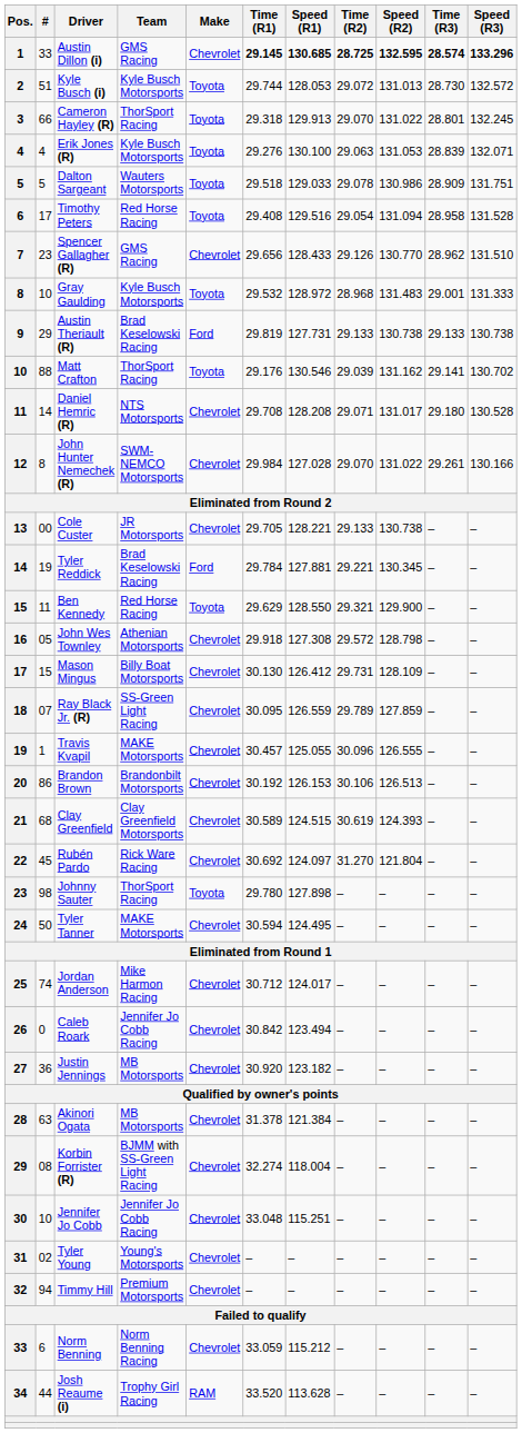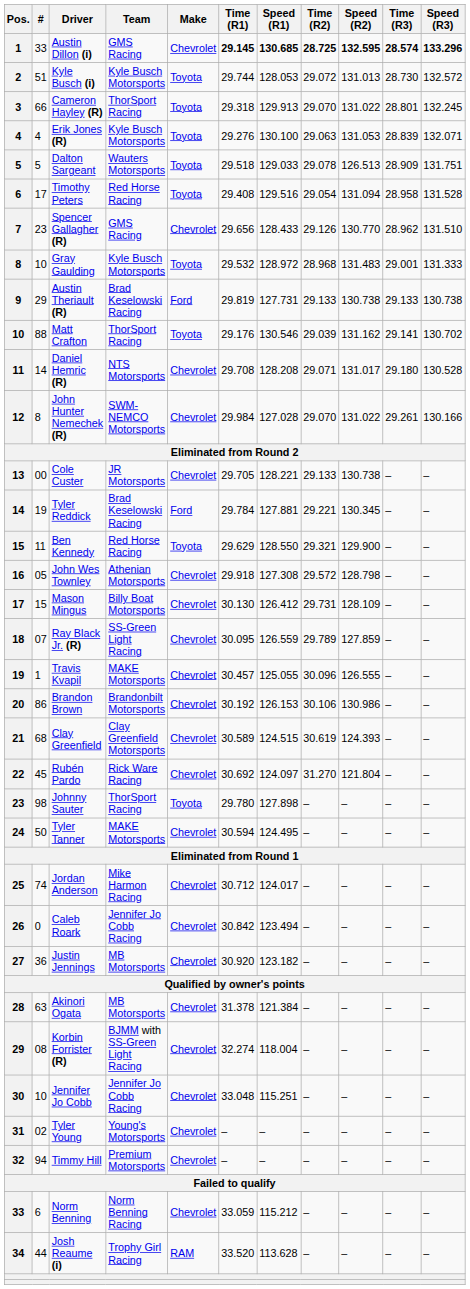 <table class="wikitable" style="font-size:95%">
 <tr>
 <th>Pos.</th>
 <th>#</th>
 <th>Driver</th>
 <th>Team</th>
 <th>Make</th>
 <th>Time (R1)</th>
 <th>Speed (R1)</th>
 <th>Time (R2)</th>
 <th>Speed (R2)</th>
 <th>Time (R3)</th>
 <th>Speed (R3)</th>
 </tr>
 <tr>
 <th>1</th>
 <td>33</td>
 <td><a href='#'>Austin Dillon</a> <strong>(i)</strong></td>
 <td><a href='#'>GMS Racing</a></td>
 <td><a href='#'>Chevrolet</a></td>
 <td><strong>29.145</strong></td>
 <td><strong>130.685</strong></td>
 <td><strong>28.725</strong></td>
 <td><strong>132.595</strong></td>
 <td><strong>28.574</strong></td>
 <td><strong>133.296</strong></td>
 </tr>
 <tr>
 <th>2</th>
 <td>51</td>
 <td><a href='#'>Kyle Busch</a> <strong>(i)</strong></td>
 <td><a href='#'>Kyle Busch Motorsports</a></td>
 <td><a href='#'>Toyota</a></td>
 <td>29.744</td>
 <td>128.053</td>
 <td>29.072</td>
 <td>131.013</td>
 <td>28.730</td>
 <td>132.572</td>
 </tr>
 <tr>
 <th>3</th>
 <td>66</td>
 <td><a href='#'>Cameron Hayley</a> <strong>(R)</strong></td>
 <td><a href='#'>ThorSport Racing</a></td>
 <td><a href='#'>Toyota</a></td>
 <td>29.318</td>
 <td>129.913</td>
 <td>29.070</td>
 <td>131.022</td>
 <td>28.801</td>
 <td>132.245</td>
 </tr>
 <tr>
 <th>4</th>
 <td>4</td>
 <td><a href='#'>Erik Jones</a> <strong>(R)</strong></td>
 <td><a href='#'>Kyle Busch Motorsports</a></td>
 <td><a href='#'>Toyota</a></td>
 <td>29.276</td>
 <td>130.100</td>
 <td>29.063</td>
 <td>131.053</td>
 <td>28.839</td>
 <td>132.071</td>
 </tr>
 <tr>
 <th>5</th>
 <td>5</td>
 <td><a href='#'>Dalton Sargeant</a></td>
 <td><a href='#'>Wauters Motorsports</a></td>
 <td><a href='#'>Toyota</a></td>
 <td>29.518</td>
 <td>129.033</td>
 <td>29.078</td>
-<td>130.986</td>
+<td>126.513</td>
 <td>28.909</td>
 <td>131.751</td>
 </tr>
 <tr>
 <th>6</th>
 <td>17</td>
 <td><a href='#'>Timothy Peters</a></td>
 <td><a href='#'>Red Horse Racing</a></td>
 <td><a href='#'>Toyota</a></td>
 <td>29.408</td>
 <td>129.516</td>
 <td>29.054</td>
 <td>131.094</td>
 <td>28.958</td>
 <td>131.528</td>
 </tr>
 <tr>
 <th>7</th>
 <td>23</td>
 <td><a href='#'>Spencer Gallagher</a> <strong>(R)</strong></td>
 <td><a href='#'>GMS Racing</a></td>
 <td><a href='#'>Chevrolet</a></td>
 <td>29.656</td>
 <td>128.433</td>
 <td>29.126</td>
 <td>130.770</td>
 <td>28.962</td>
 <td>131.510</td>
 </tr>
 <tr>
 <th>8</th>
 <td>10</td>
 <td><a href='#'>Gray Gaulding</a></td>
 <td><a href='#'>Kyle Busch Motorsports</a></td>
 <td><a href='#'>Toyota</a></td>
 <td>29.532</td>
 <td>128.972</td>
 <td>28.968</td>
 <td>131.483</td>
 <td>29.001</td>
 <td>131.333</td>
 </tr>
 <tr>
 <th>9</th>
 <td>29</td>
 <td><a href='#'>Austin Theriault</a> <strong>(R)</strong></td>
 <td><a href='#'>Brad Keselowski Racing</a></td>
 <td><a href='#'>Ford</a></td>
 <td>29.819</td>
 <td>127.731</td>
 <td>29.133</td>
 <td>130.738</td>
 <td>29.133</td>
 <td>130.738</td>
 </tr>
 <tr>
 <th>10</th>
 <td>88</td>
 <td><a href='#'>Matt Crafton</a></td>
 <td><a href='#'>ThorSport Racing</a></td>
 <td><a href='#'>Toyota</a></td>
 <td>29.176</td>
 <td>130.546</td>
 <td>29.039</td>
 <td>131.162</td>
 <td>29.141</td>
 <td>130.702</td>
 </tr>
 <tr>
 <th>11</th>
 <td>14</td>
 <td><a href='#'>Daniel Hemric</a> <strong>(R)</strong></td>
 <td><a href='#'>NTS Motorsports</a></td>
 <td><a href='#'>Chevrolet</a></td>
 <td>29.708</td>
 <td>128.208</td>
 <td>29.071</td>
 <td>131.017</td>
 <td>29.180</td>
 <td>130.528</td>
 </tr>
 <tr>
 <th>12</th>
 <td>8</td>
 <td><a href='#'>John Hunter Nemechek</a> <strong>(R)</strong></td>
 <td><a href='#'>SWM-NEMCO Motorsports</a></td>
 <td><a href='#'>Chevrolet</a></td>
 <td>29.984</td>
 <td>127.028</td>
 <td>29.070</td>
 <td>131.022</td>
 <td>29.261</td>
 <td>130.166</td>
 </tr>
 <tr>
 <th colspan="11">Eliminated from Round 2</th>
 </tr>
 <tr>
 <th>13</th>
 <td>00</td>
 <td><a href='#'>Cole Custer</a></td>
 <td><a href='#'>JR Motorsports</a></td>
 <td><a href='#'>Chevrolet</a></td>
 <td>29.705</td>
 <td>128.221</td>
 <td>29.133</td>
 <td>130.738</td>
 <td>–</td>
 <td>–</td>
 </tr>
 <tr>
 <th>14</th>
 <td>19</td>
 <td><a href='#'>Tyler Reddick</a></td>
 <td><a href='#'>Brad Keselowski Racing</a></td>
 <td><a href='#'>Ford</a></td>
 <td>29.784</td>
 <td>127.881</td>
 <td>29.221</td>
 <td>130.345</td>
 <td>–</td>
 <td>–</td>
 </tr>
 <tr>
 <th>15</th>
 <td>11</td>
 <td><a href='#'>Ben Kennedy</a></td>
 <td><a href='#'>Red Horse Racing</a></td>
 <td><a href='#'>Toyota</a></td>
 <td>29.629</td>
 <td>128.550</td>
 <td>29.321</td>
 <td>129.900</td>
 <td>–</td>
 <td>–</td>
 </tr>
 <tr>
 <th>16</th>
 <td>05</td>
 <td><a href='#'>John Wes Townley</a></td>
 <td><a href='#'>Athenian Motorsports</a></td>
 <td><a href='#'>Chevrolet</a></td>
 <td>29.918</td>
 <td>127.308</td>
 <td>29.572</td>
 <td>128.798</td>
 <td>–</td>
 <td>–</td>
 </tr>
 <tr>
 <th>17</th>
 <td>15</td>
 <td><a href='#'>Mason Mingus</a></td>
 <td><a href='#'>Billy Boat Motorsports</a></td>
 <td><a href='#'>Chevrolet</a></td>
 <td>30.130</td>
 <td>126.412</td>
 <td>29.731</td>
 <td>128.109</td>
 <td>–</td>
 <td>–</td>
 </tr>
 <tr>
 <th>18</th>
 <td>07</td>
 <td><a href='#'>Ray Black Jr.</a> <strong>(R)</strong></td>
 <td><a href='#'>SS-Green Light Racing</a></td>
 <td><a href='#'>Chevrolet</a></td>
 <td>30.095</td>
 <td>126.559</td>
 <td>29.789</td>
 <td>127.859</td>
 <td>–</td>
 <td>–</td>
 </tr>
 <tr>
 <th>19</th>
 <td>1</td>
 <td><a href='#'>Travis Kvapil</a></td>
 <td><a href='#'>MAKE Motorsports</a></td>
 <td><a href='#'>Chevrolet</a></td>
 <td>30.457</td>
 <td>125.055</td>
 <td>30.096</td>
 <td>126.555</td>
 <td>–</td>
 <td>–</td>
 </tr>
 <tr>
 <th>20</th>
 <td>86</td>
 <td><a href='#'>Brandon Brown</a></td>
 <td><a href='#'>Brandonbilt Motorsports</a></td>
 <td><a href='#'>Chevrolet</a></td>
 <td>30.192</td>
 <td>126.153</td>
 <td>30.106</td>
-<td>126.513</td>
+<td>130.986</td>
 <td>–</td>
 <td>–</td>
 </tr>
 <tr>
 <th>21</th>
 <td>68</td>
 <td><a href='#'>Clay Greenfield</a></td>
 <td><a href='#'>Clay Greenfield Motorsports</a></td>
 <td><a href='#'>Chevrolet</a></td>
 <td>30.589</td>
 <td>124.515</td>
 <td>30.619</td>
 <td>124.393</td>
 <td>–</td>
 <td>–</td>
 </tr>
 <tr>
 <th>22</th>
 <td>45</td>
 <td><a href='#'>Rubén Pardo</a></td>
 <td><a href='#'>Rick Ware Racing</a></td>
 <td><a href='#'>Chevrolet</a></td>
 <td>30.692</td>
 <td>124.097</td>
 <td>31.270</td>
 <td>121.804</td>
 <td>–</td>
 <td>–</td>
 </tr>
 <tr>
 <th>23</th>
 <td>98</td>
 <td><a href='#'>Johnny Sauter</a></td>
 <td><a href='#'>ThorSport Racing</a></td>
 <td><a href='#'>Toyota</a></td>
 <td>29.780</td>
 <td>127.898</td>
 <td>–</td>
 <td>–</td>
 <td>–</td>
 <td>–</td>
 </tr>
 <tr>
 <th>24</th>
 <td>50</td>
 <td><a href='#'>Tyler Tanner</a></td>
 <td><a href='#'>MAKE Motorsports</a></td>
 <td><a href='#'>Chevrolet</a></td>
 <td>30.594</td>
 <td>124.495</td>
 <td>–</td>
 <td>–</td>
 <td>–</td>
 <td>–</td>
 </tr>
 <tr>
 <th colspan="11">Eliminated from Round 1</th>
 </tr>
 <tr>
 <th>25</th>
 <td>74</td>
 <td><a href='#'>Jordan Anderson</a></td>
 <td><a href='#'>Mike Harmon Racing</a></td>
 <td><a href='#'>Chevrolet</a></td>
 <td>30.712</td>
 <td>124.017</td>
 <td>–</td>
 <td>–</td>
 <td>–</td>
 <td>–</td>
 </tr>
 <tr>
 <th>26</th>
 <td>0</td>
 <td><a href='#'>Caleb Roark</a></td>
 <td><a href='#'>Jennifer Jo Cobb Racing</a></td>
 <td><a href='#'>Chevrolet</a></td>
 <td>30.842</td>
 <td>123.494</td>
 <td>–</td>
 <td>–</td>
 <td>–</td>
 <td>–</td>
 </tr>
 <tr>
 <th>27</th>
 <td>36</td>
 <td><a href='#'>Justin Jennings</a></td>
 <td><a href='#'>MB Motorsports</a></td>
 <td><a href='#'>Chevrolet</a></td>
 <td>30.920</td>
 <td>123.182</td>
 <td>–</td>
 <td>–</td>
 <td>–</td>
 <td>–</td>
 </tr>
 <tr>
 <th colspan="11">Qualified by owner's points</th>
 </tr>
 <tr>
 <th>28</th>
 <td>63</td>
 <td><a href='#'>Akinori Ogata</a></td>
 <td><a href='#'>MB Motorsports</a></td>
 <td><a href='#'>Chevrolet</a></td>
 <td>31.378</td>
 <td>121.384</td>
 <td>–</td>
 <td>–</td>
 <td>–</td>
 <td>–</td>
 </tr>
 <tr>
 <th>29</th>
 <td>08</td>
 <td><a href='#'>Korbin Forrister</a> <strong>(R)</strong></td>
 <td><a href='#'>BJMM</a> with <a href='#'>SS-Green Light Racing</a></td>
 <td><a href='#'>Chevrolet</a></td>
 <td>32.274</td>
 <td>118.004</td>
 <td>–</td>
 <td>–</td>
 <td>–</td>
 <td>–</td>
 </tr>
 <tr>
 <th>30</th>
 <td>10</td>
 <td><a href='#'>Jennifer Jo Cobb</a></td>
 <td><a href='#'>Jennifer Jo Cobb Racing</a></td>
 <td><a href='#'>Chevrolet</a></td>
 <td>33.048</td>
 <td>115.251</td>
 <td>–</td>
 <td>–</td>
 <td>–</td>
 <td>–</td>
 </tr>
 <tr>
 <th>31</th>
 <td>02</td>
 <td><a href='#'>Tyler Young</a></td>
 <td><a href='#'>Young's Motorsports</a></td>
 <td><a href='#'>Chevrolet</a></td>
 <td>–</td>
 <td>–</td>
 <td>–</td>
 <td>–</td>
 <td>–</td>
 <td>–</td>
 </tr>
 <tr>
 <th>32</th>
 <td>94</td>
 <td><a href='#'>Timmy Hill</a></td>
 <td><a href='#'>Premium Motorsports</a></td>
 <td><a href='#'>Chevrolet</a></td>
 <td>–</td>
 <td>–</td>
 <td>–</td>
 <td>–</td>
 <td>–</td>
 <td>–</td>
 </tr>
 <tr>
 <th colspan="11">Failed to qualify</th>
 </tr>
 <tr>
 <th>33</th>
 <td>6</td>
 <td><a href='#'>Norm Benning</a></td>
 <td><a href='#'>Norm Benning Racing</a></td>
 <td><a href='#'>Chevrolet</a></td>
 <td>33.059</td>
 <td>115.212</td>
 <td>–</td>
 <td>–</td>
 <td>–</td>
 <td>–</td>
 </tr>
 <tr>
 <th>34</th>
 <td>44</td>
 <td><a href='#'>Josh Reaume</a> <strong>(i)</strong></td>
 <td><a href='#'>Trophy Girl Racing</a></td>
 <td><a href='#'>RAM</a></td>
 <td>33.520</td>
 <td>113.628</td>
 <td>–</td>
 <td>–</td>
 <td>–</td>
 <td>–</td>
 </tr>
 <tr>
 <th colspan="11"></th>
 </tr>
 <tr>
 <th colspan="11"></th>
 </tr>
 </table>
